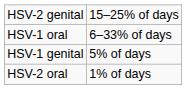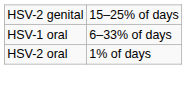 <table class="wikitable" style="float:right">
 <tr>
 <td>HSV-2 genital</td>
 <td>15–25% of days</td>
 </tr>
 <tr>
 <td>HSV-1 oral</td>
 <td>6–33% of days</td>
 </tr>
 <tr>
-<td>HSV-1 genital</td>
-<td>5% of days</td>
-</tr>
-<tr>
 <td>HSV-2 oral</td>
 <td>1% of days</td>
 </tr>
 </table>
